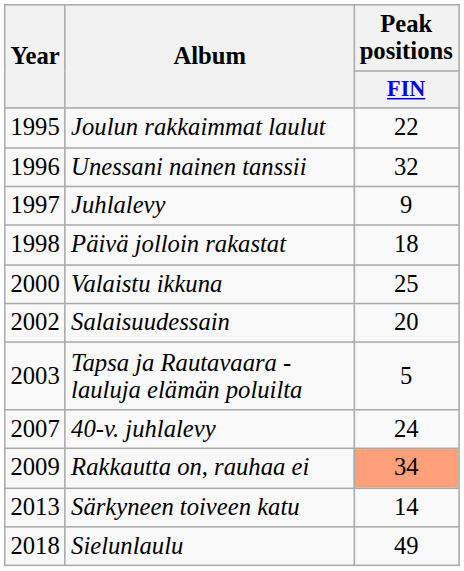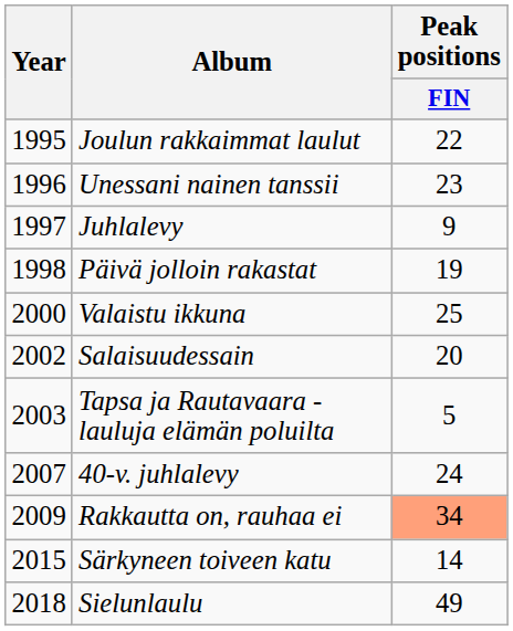 <table class="wikitable">
 <tr>
 <th align="center" rowspan="2" width="10">Year</th>
 <th align="center" rowspan="2" width="180">Album</th>
 <th align="center" colspan="1" width="20">Peak positions</th>
 </tr>
 <tr>
 <th scope="col" style="width:3em;font-size:90%;"><a href='#'>FIN</a><br></th>
 </tr>
 <tr>
 <td style="text-align:center;">1995</td>
 <td><em>Joulun rakkaimmat laulut</em></td>
 <td style="text-align:center;">22</td>
 </tr>
 <tr>
 <td style="text-align:center;">1996</td>
 <td><em>Unessani nainen tanssii</em></td>
-<td style="text-align:center;">32</td>
+<td style="text-align:center;">23</td>
 </tr>
 <tr>
 <td style="text-align:center;">1997</td>
 <td><em>Juhlalevy</em></td>
 <td style="text-align:center;">9</td>
 </tr>
 <tr>
 <td style="text-align:center;">1998</td>
 <td><em>Päivä jolloin rakastat</em></td>
-<td style="text-align:center;">18</td>
+<td style="text-align:center;">19</td>
 </tr>
 <tr>
 <td style="text-align:center;">2000</td>
 <td><em>Valaistu ikkuna</em></td>
 <td style="text-align:center;">25</td>
 </tr>
 <tr>
 <td style="text-align:center;">2002</td>
 <td><em>Salaisuudessain</em></td>
 <td style="text-align:center;">20</td>
 </tr>
 <tr>
 <td style="text-align:center;">2003</td>
 <td><em>Tapsa ja Rautavaara - lauluja elämän poluilta</em></td>
 <td style="text-align:center;">5</td>
 </tr>
 <tr>
 <td style="text-align:center;">2007</td>
 <td><em>40-v. juhlalevy</em></td>
 <td style="text-align:center;">24</td>
 </tr>
 <tr>
 <td style="text-align:center;">2009</td>
 <td><em>Rakkautta on, rauhaa ei</em></td>
 <td style="background: lightsalmon; text-align:center;">34</td>
 </tr>
 <tr>
-<td style="text-align:center;">2013</td>
+<td style="text-align:center;">2015</td>
 <td><em>Särkyneen toiveen katu</em></td>
 <td style="text-align:center;">14</td>
 </tr>
 <tr>
 <td style="text-align:center;">2018</td>
 <td><em>Sielunlaulu</em></td>
 <td style="text-align:center;">49<br></td>
 </tr>
 </table>
